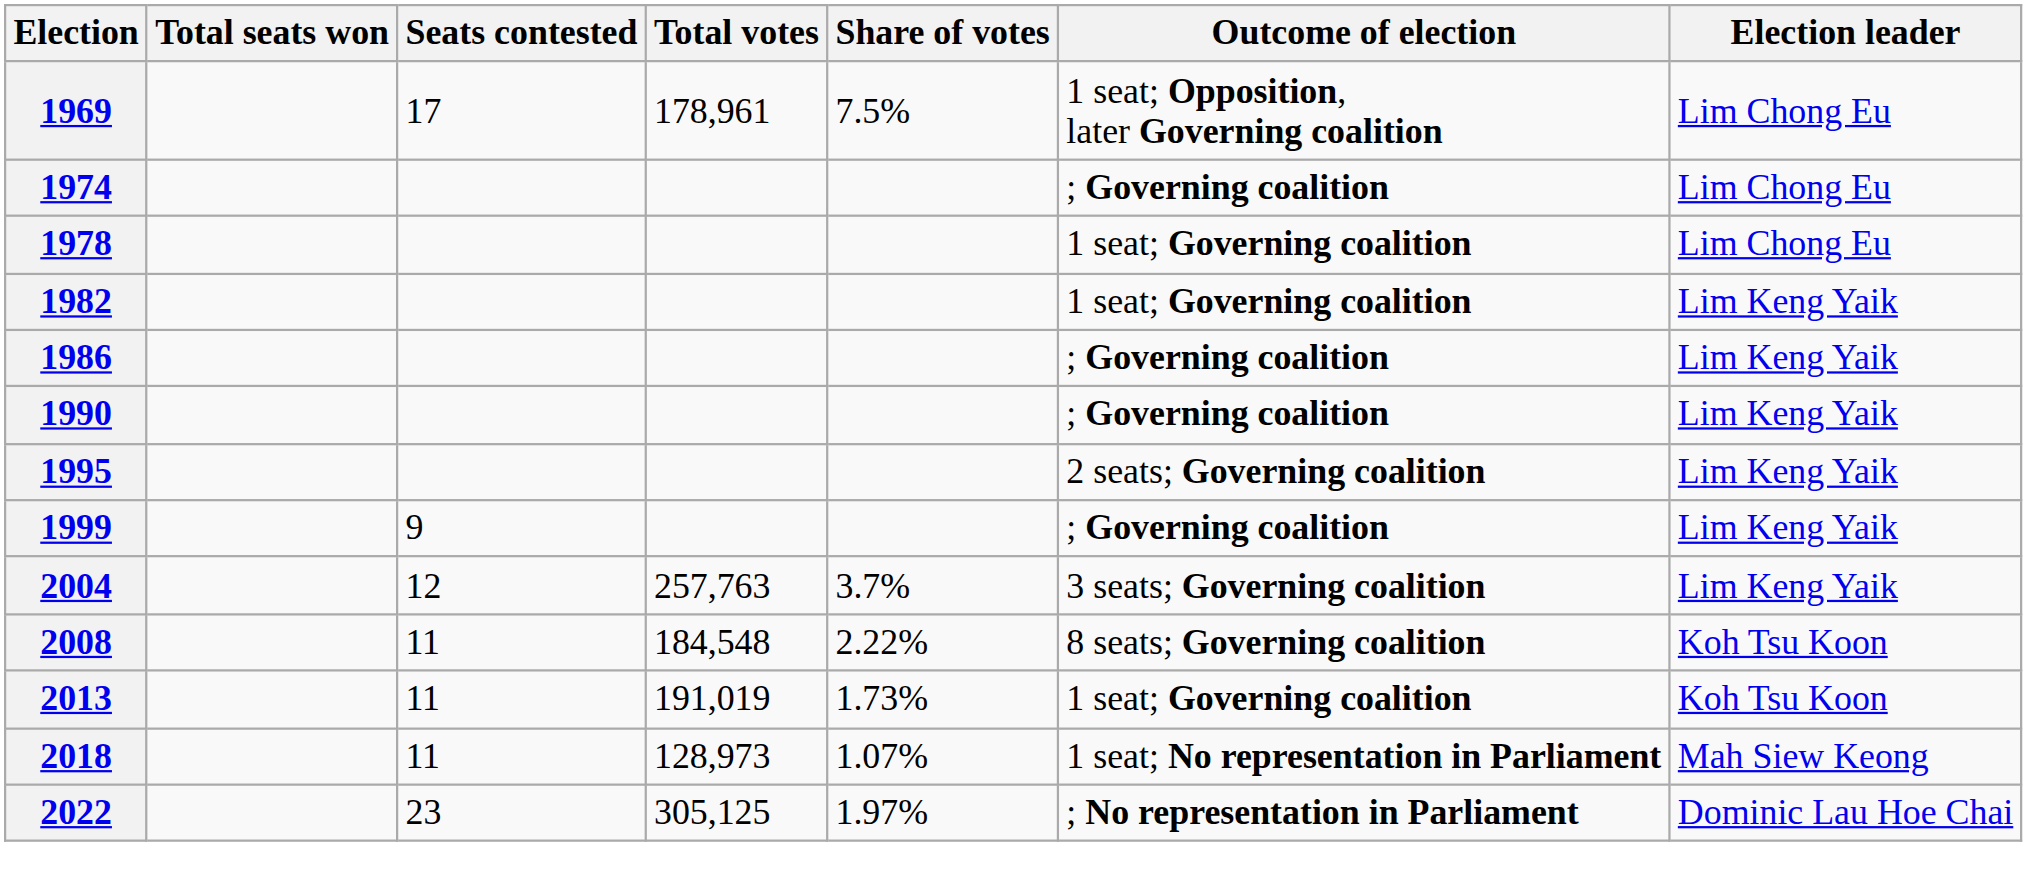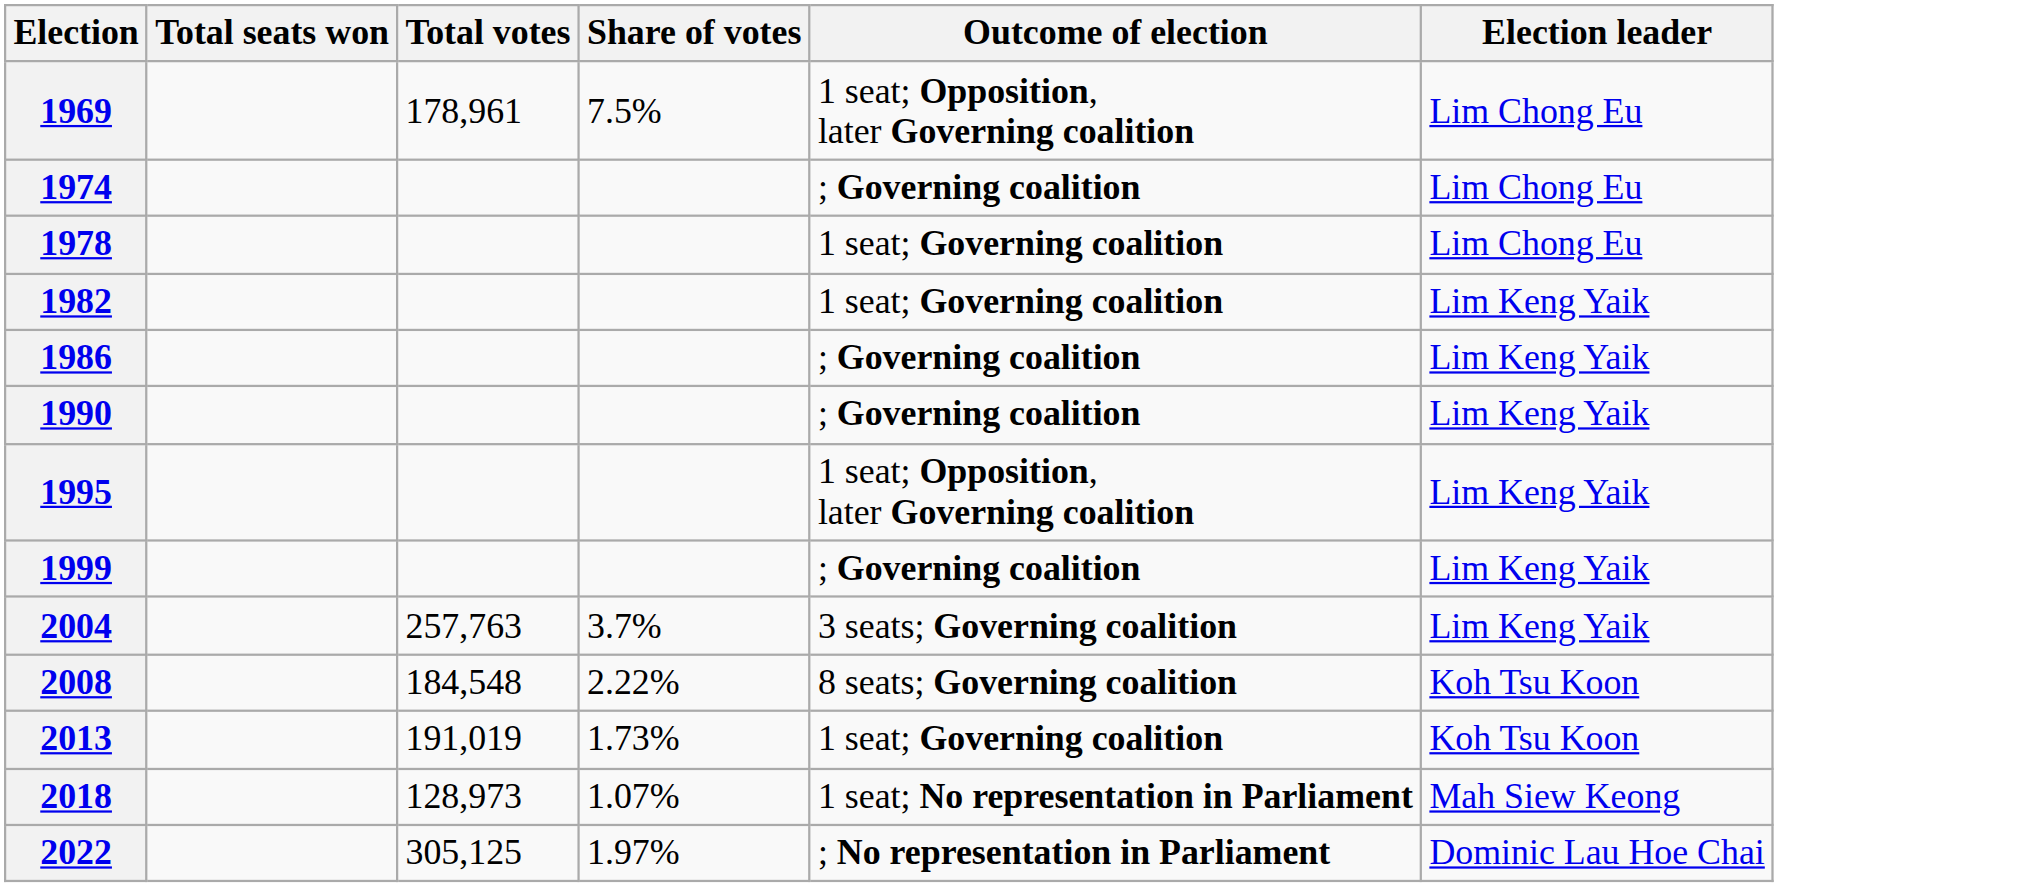 <table class="wikitable">
 <tr>
 <th>Election</th>
 <th>Total seats won</th>
-<th>Seats contested</th>
 <th>Total votes</th>
 <th>Share of votes</th>
 <th>Outcome of election</th>
 <th>Election leader</th>
 </tr>
 <tr>
 <th><a href='#'>1969</a></th>
 <td></td>
-<td>17</td>
 <td>178,961</td>
 <td>7.5%</td>
 <td>1 seat;  <strong>Opposition</strong>, <br>later <strong>Governing coalition</strong> <br></td>
 <td><a href='#'>Lim Chong Eu</a></td>
 </tr>
 <tr>
 <th><a href='#'>1974</a></th>
-<td></td>
 <td></td>
 <td></td>
 <td></td>
 <td>; <strong>Governing coalition</strong> <br></td>
 <td><a href='#'>Lim Chong Eu</a></td>
 </tr>
 <tr>
 <th><a href='#'>1978</a></th>
 <td></td>
 <td></td>
 <td></td>
-<td></td>
 <td>1 seat; <strong>Governing coalition</strong> <br></td>
 <td><a href='#'>Lim Chong Eu</a></td>
 </tr>
 <tr>
 <th><a href='#'>1982</a></th>
-<td></td>
 <td></td>
 <td></td>
 <td></td>
 <td>1 seat;  <strong>Governing coalition</strong> <br></td>
 <td><a href='#'>Lim Keng Yaik</a></td>
 </tr>
 <tr>
 <th><a href='#'>1986</a></th>
 <td></td>
 <td></td>
 <td></td>
-<td></td>
 <td>; <strong>Governing coalition</strong> <br></td>
 <td><a href='#'>Lim Keng Yaik</a></td>
 </tr>
 <tr>
 <th><a href='#'>1990</a></th>
-<td></td>
 <td></td>
 <td></td>
 <td></td>
 <td>; <strong>Governing coalition</strong> <br></td>
 <td><a href='#'>Lim Keng Yaik</a></td>
 </tr>
 <tr>
 <th><a href='#'>1995</a></th>
 <td></td>
 <td></td>
 <td></td>
-<td></td>
-<td>2 seats; <strong>Governing coalition</strong> <br></td>
+<td>1 seat;  <strong>Opposition</strong>, <br>later <strong>Governing coalition</strong> <br></td>
 <td><a href='#'>Lim Keng Yaik</a></td>
 </tr>
 <tr>
 <th><a href='#'>1999</a></th>
 <td></td>
-<td>9</td>
 <td></td>
 <td></td>
 <td>; <strong>Governing coalition</strong> <br></td>
 <td><a href='#'>Lim Keng Yaik</a></td>
 </tr>
 <tr>
 <th><a href='#'>2004</a></th>
 <td></td>
-<td>12</td>
 <td>257,763</td>
 <td>3.7%</td>
 <td>3 seats; <strong>Governing coalition</strong> <br></td>
 <td><a href='#'>Lim Keng Yaik</a></td>
 </tr>
 <tr>
 <th><a href='#'>2008</a></th>
 <td></td>
-<td>11</td>
 <td>184,548</td>
 <td>2.22%</td>
 <td>8 seats; <strong>Governing coalition</strong> <br></td>
 <td><a href='#'>Koh Tsu Koon</a></td>
 </tr>
 <tr>
 <th><a href='#'>2013</a></th>
 <td></td>
-<td>11</td>
 <td>191,019</td>
 <td>1.73%</td>
 <td>1 seat; <strong>Governing coalition</strong> <br></td>
 <td><a href='#'>Koh Tsu Koon</a></td>
 </tr>
 <tr>
 <th><a href='#'>2018</a></th>
 <td></td>
-<td>11</td>
 <td>128,973</td>
 <td>1.07%</td>
 <td>1 seat; <strong>No representation in Parliament</strong><br></td>
 <td><a href='#'>Mah Siew Keong</a></td>
 </tr>
 <tr>
 <th><a href='#'>2022</a></th>
 <td></td>
-<td>23</td>
 <td>305,125</td>
 <td>1.97%</td>
 <td>; <strong>No representation in Parliament</strong><br></td>
 <td><a href='#'>Dominic Lau Hoe Chai</a></td>
 </tr>
 </table>
